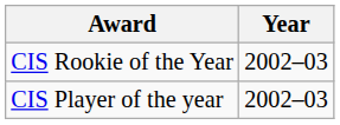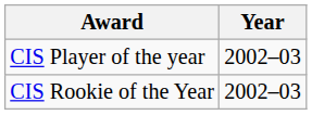 <table class="wikitable">
 <tr>
 <th>Award</th>
 <th>Year</th>
 </tr>
 <tr>
+<td><a href='#'>CIS</a> Player of the year </td>
+<td>2002–03</td>
+</tr>
+<tr>
 <td><a href='#'>CIS</a> Rookie of the Year</td>
 <td>2002–03</td>
 </tr>
-<tr>
-<td><a href='#'>CIS</a> Player of the year </td>
-<td>2002–03</td>
-</tr>
 </table>
